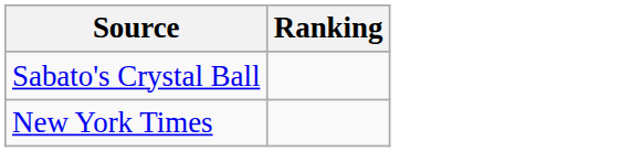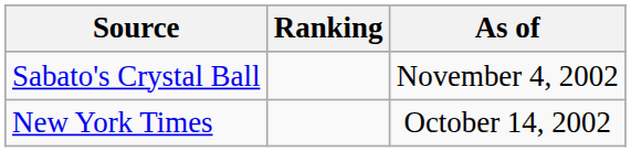 <table class="wikitable" style="text-align:center">
 <tr>
 <th>Source</th>
 <th>Ranking</th>
+<th>As of</th>
 </tr>
 <tr>
 <td align=left><a href='#'>Sabato's Crystal Ball</a></td>
 <td></td>
+<td>November 4, 2002</td>
 </tr>
 <tr>
 <td align=left><a href='#'>New York Times</a></td>
 <td></td>
+<td>October 14, 2002</td>
 </tr>
 </table>
